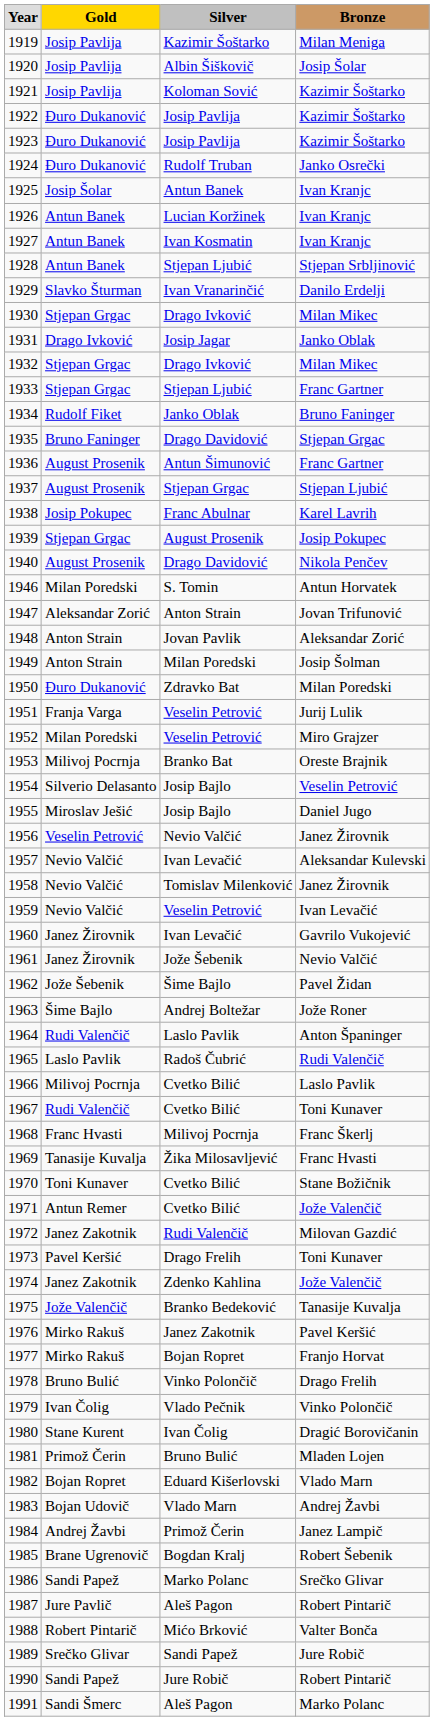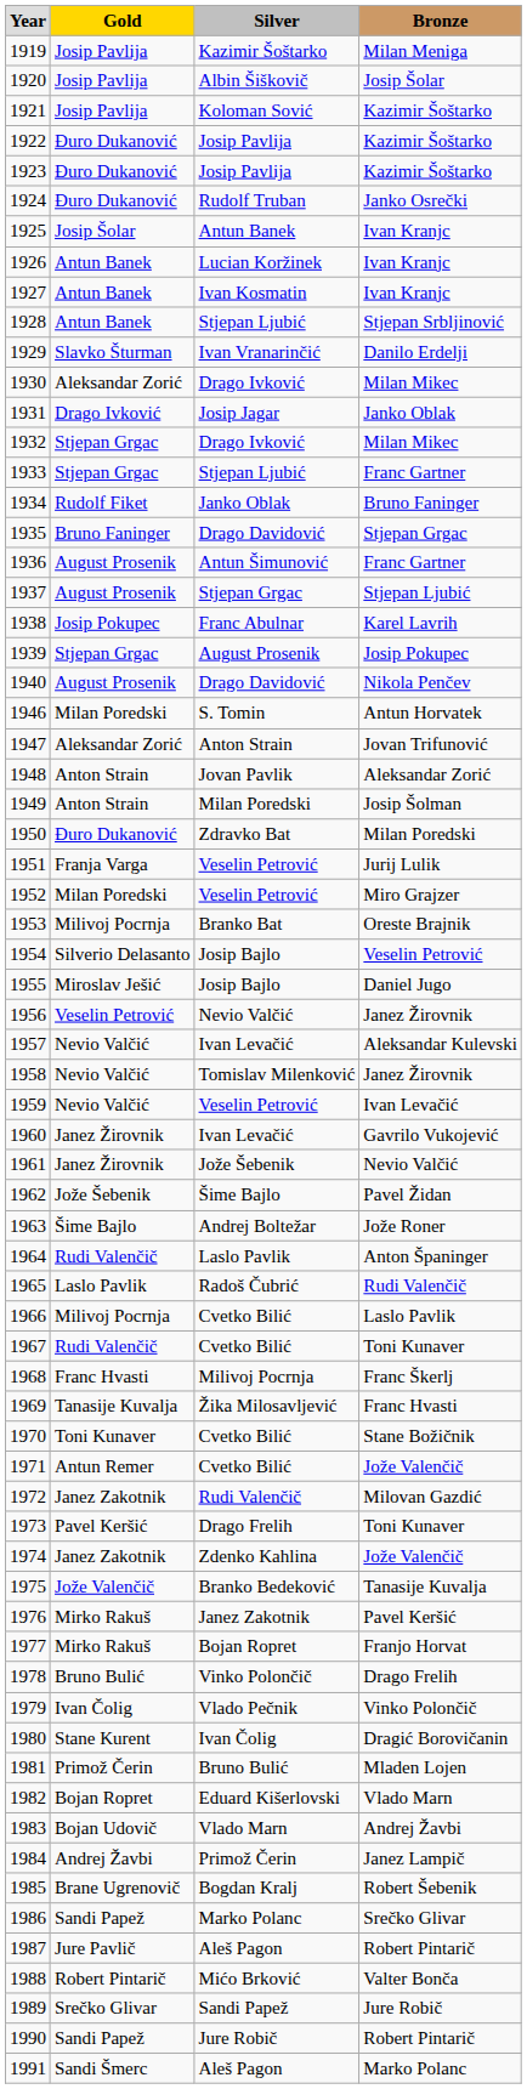 <table class="wikitable sortable" style="font-size:95%">
 <tr style="text-align:center; background:#e4e4e4; font-weight:bold;">
 <td style="background:#ddd; ">Year</td>
 <td style="background:gold; ">Gold</td>
 <td style="background:silver; ">Silver</td>
 <td style="background:#c96; ">Bronze</td>
 </tr>
 <tr>
 <td>1919</td>
 <td><a href='#'>Josip Pavlija</a></td>
 <td><a href='#'>Kazimir Šoštarko</a></td>
 <td><a href='#'>Milan Meniga</a></td>
 </tr>
 <tr>
 <td>1920</td>
 <td><a href='#'>Josip Pavlija</a></td>
 <td><a href='#'>Albin Šiškovič</a></td>
 <td><a href='#'>Josip Šolar</a></td>
 </tr>
 <tr>
 <td>1921</td>
 <td><a href='#'>Josip Pavlija</a></td>
 <td><a href='#'>Koloman Sović</a></td>
 <td><a href='#'>Kazimir Šoštarko</a></td>
 </tr>
 <tr>
 <td>1922</td>
 <td><a href='#'>Đuro Dukanović</a></td>
 <td><a href='#'>Josip Pavlija</a></td>
 <td><a href='#'>Kazimir Šoštarko</a></td>
 </tr>
 <tr>
 <td>1923</td>
 <td><a href='#'>Đuro Dukanović</a></td>
 <td><a href='#'>Josip Pavlija</a></td>
 <td><a href='#'>Kazimir Šoštarko</a></td>
 </tr>
 <tr>
 <td>1924</td>
 <td><a href='#'>Đuro Dukanović</a></td>
 <td><a href='#'>Rudolf Truban</a></td>
 <td><a href='#'>Janko Osrečki</a></td>
 </tr>
 <tr>
 <td>1925</td>
 <td><a href='#'>Josip Šolar</a></td>
 <td><a href='#'>Antun Banek</a></td>
 <td><a href='#'>Ivan Kranjc</a></td>
 </tr>
 <tr>
 <td>1926</td>
 <td><a href='#'>Antun Banek</a></td>
 <td><a href='#'>Lucian Koržinek</a></td>
 <td><a href='#'>Ivan Kranjc</a></td>
 </tr>
 <tr>
 <td>1927</td>
 <td><a href='#'>Antun Banek</a></td>
 <td><a href='#'>Ivan Kosmatin</a></td>
 <td><a href='#'>Ivan Kranjc</a></td>
 </tr>
 <tr>
 <td>1928</td>
 <td><a href='#'>Antun Banek</a></td>
 <td><a href='#'>Stjepan Ljubić</a></td>
 <td><a href='#'>Stjepan Srbljinović</a></td>
 </tr>
 <tr>
 <td>1929</td>
 <td><a href='#'>Slavko Šturman</a></td>
 <td><a href='#'>Ivan Vranarinčić</a></td>
 <td><a href='#'>Danilo Erdelji</a></td>
 </tr>
 <tr>
 <td>1930</td>
-<td><a href='#'>Stjepan Grgac</a></td>
+<td>Aleksandar Zorić</td>
 <td><a href='#'>Drago Ivković</a></td>
 <td><a href='#'>Milan Mikec</a></td>
 </tr>
 <tr>
 <td>1931</td>
 <td><a href='#'>Drago Ivković</a></td>
 <td><a href='#'>Josip Jagar</a></td>
 <td><a href='#'>Janko Oblak</a></td>
 </tr>
 <tr>
 <td>1932</td>
 <td><a href='#'>Stjepan Grgac</a></td>
 <td><a href='#'>Drago Ivković</a></td>
 <td><a href='#'>Milan Mikec</a></td>
 </tr>
 <tr>
 <td>1933</td>
 <td><a href='#'>Stjepan Grgac</a></td>
 <td><a href='#'>Stjepan Ljubić</a></td>
 <td><a href='#'>Franc Gartner</a></td>
 </tr>
 <tr>
 <td>1934</td>
 <td><a href='#'>Rudolf Fiket</a></td>
 <td><a href='#'>Janko Oblak</a></td>
 <td><a href='#'>Bruno Faninger</a></td>
 </tr>
 <tr>
 <td>1935</td>
 <td><a href='#'>Bruno Faninger</a></td>
 <td><a href='#'>Drago Davidović</a></td>
 <td><a href='#'>Stjepan Grgac</a></td>
 </tr>
 <tr>
 <td>1936</td>
 <td><a href='#'>August Prosenik</a></td>
 <td><a href='#'>Antun Šimunović</a></td>
 <td><a href='#'>Franc Gartner</a></td>
 </tr>
 <tr>
 <td>1937</td>
 <td><a href='#'>August Prosenik</a></td>
 <td><a href='#'>Stjepan Grgac</a></td>
 <td><a href='#'>Stjepan Ljubić</a></td>
 </tr>
 <tr>
 <td>1938</td>
 <td><a href='#'>Josip Pokupec</a></td>
 <td><a href='#'>Franc Abulnar</a></td>
 <td><a href='#'>Karel Lavrih</a></td>
 </tr>
 <tr>
 <td>1939</td>
 <td><a href='#'>Stjepan Grgac</a></td>
 <td><a href='#'>August Prosenik</a></td>
 <td><a href='#'>Josip Pokupec</a></td>
 </tr>
 <tr>
 <td>1940</td>
 <td><a href='#'>August Prosenik</a></td>
 <td><a href='#'>Drago Davidović</a></td>
 <td><a href='#'>Nikola Penčev</a></td>
 </tr>
 <tr>
 <td>1946</td>
 <td>Milan Poredski</td>
 <td>S. Tomin</td>
 <td>Antun Horvatek</td>
 </tr>
 <tr>
 <td>1947</td>
 <td>Aleksandar Zorić</td>
 <td>Anton Strain</td>
 <td>Jovan Trifunović</td>
 </tr>
 <tr>
 <td>1948</td>
 <td>Anton Strain</td>
 <td>Jovan Pavlik</td>
 <td>Aleksandar Zorić</td>
 </tr>
 <tr>
 <td>1949</td>
 <td>Anton Strain</td>
 <td>Milan Poredski</td>
 <td>Josip Šolman</td>
 </tr>
 <tr>
 <td>1950</td>
 <td><a href='#'>Đuro Dukanović</a></td>
 <td>Zdravko Bat</td>
 <td>Milan Poredski</td>
 </tr>
 <tr>
 <td>1951</td>
 <td>Franja Varga</td>
 <td><a href='#'>Veselin Petrović</a></td>
 <td>Jurij Lulik</td>
 </tr>
 <tr>
 <td>1952</td>
 <td>Milan Poredski</td>
 <td><a href='#'>Veselin Petrović</a></td>
 <td>Miro Grajzer</td>
 </tr>
 <tr>
 <td>1953</td>
 <td>Milivoj Pocrnja</td>
 <td>Branko Bat</td>
 <td>Oreste Brajnik</td>
 </tr>
 <tr>
 <td>1954</td>
 <td>Silverio Delasanto</td>
 <td>Josip Bajlo</td>
 <td><a href='#'>Veselin Petrović</a></td>
 </tr>
 <tr>
 <td>1955</td>
 <td>Miroslav Ješić</td>
 <td>Josip Bajlo</td>
 <td>Daniel Jugo</td>
 </tr>
 <tr>
 <td>1956</td>
 <td><a href='#'>Veselin Petrović</a></td>
 <td>Nevio Valčić</td>
 <td>Janez Žirovnik</td>
 </tr>
 <tr>
 <td>1957</td>
 <td>Nevio Valčić</td>
 <td>Ivan Levačić</td>
 <td>Aleksandar Kulevski</td>
 </tr>
 <tr>
 <td>1958</td>
 <td>Nevio Valčić</td>
 <td>Tomislav Milenković</td>
 <td>Janez Žirovnik</td>
 </tr>
 <tr>
 <td>1959</td>
 <td>Nevio Valčić</td>
 <td><a href='#'>Veselin Petrović</a></td>
 <td>Ivan Levačić</td>
 </tr>
 <tr>
 <td>1960</td>
 <td>Janez Žirovnik</td>
 <td>Ivan Levačić</td>
 <td>Gavrilo Vukojević</td>
 </tr>
 <tr>
 <td>1961</td>
 <td>Janez Žirovnik</td>
 <td>Jože Šebenik</td>
 <td>Nevio Valčić</td>
 </tr>
 <tr>
 <td>1962</td>
 <td>Jože Šebenik</td>
 <td>Šime Bajlo</td>
 <td>Pavel Židan</td>
 </tr>
 <tr>
 <td>1963</td>
 <td>Šime Bajlo</td>
 <td>Andrej Boltežar</td>
 <td>Jože Roner</td>
 </tr>
 <tr>
 <td>1964</td>
 <td><a href='#'>Rudi Valenčič</a></td>
 <td>Laslo Pavlik</td>
 <td>Anton Španinger</td>
 </tr>
 <tr>
 <td>1965</td>
 <td>Laslo Pavlik</td>
 <td>Radoš Čubrić</td>
 <td><a href='#'>Rudi Valenčič</a></td>
 </tr>
 <tr>
 <td>1966</td>
 <td>Milivoj Pocrnja</td>
 <td>Cvetko Bilić</td>
 <td>Laslo Pavlik</td>
 </tr>
 <tr>
 <td>1967</td>
 <td><a href='#'>Rudi Valenčič</a></td>
 <td>Cvetko Bilić</td>
 <td>Toni Kunaver</td>
 </tr>
 <tr>
 <td>1968</td>
 <td>Franc Hvasti</td>
 <td>Milivoj Pocrnja</td>
 <td>Franc Škerlj</td>
 </tr>
 <tr>
 <td>1969</td>
 <td>Tanasije Kuvalja</td>
 <td>Žika Milosavljević</td>
 <td>Franc Hvasti</td>
 </tr>
 <tr>
 <td>1970</td>
 <td>Toni Kunaver</td>
 <td>Cvetko Bilić</td>
 <td>Stane Božičnik</td>
 </tr>
 <tr>
 <td>1971</td>
 <td>Antun Remer</td>
 <td>Cvetko Bilić</td>
 <td><a href='#'>Jože Valenčič</a></td>
 </tr>
 <tr>
 <td>1972</td>
 <td>Janez Zakotnik</td>
 <td><a href='#'>Rudi Valenčič</a></td>
 <td>Milovan Gazdić</td>
 </tr>
 <tr>
 <td>1973</td>
 <td>Pavel Keršić</td>
 <td>Drago Frelih</td>
 <td>Toni Kunaver</td>
 </tr>
 <tr>
 <td>1974</td>
 <td>Janez Zakotnik</td>
 <td>Zdenko Kahlina</td>
 <td><a href='#'>Jože Valenčič</a></td>
 </tr>
 <tr>
 <td>1975</td>
 <td><a href='#'>Jože Valenčič</a></td>
 <td>Branko Bedeković</td>
 <td>Tanasije Kuvalja</td>
 </tr>
 <tr>
 <td>1976</td>
 <td>Mirko Rakuš</td>
 <td>Janez Zakotnik</td>
 <td>Pavel Keršić</td>
 </tr>
 <tr>
 <td>1977</td>
 <td>Mirko Rakuš</td>
 <td>Bojan Ropret</td>
 <td>Franjo Horvat</td>
 </tr>
 <tr>
 <td>1978</td>
 <td>Bruno Bulić</td>
 <td>Vinko Polončič</td>
 <td>Drago Frelih</td>
 </tr>
 <tr>
 <td>1979</td>
 <td>Ivan Čolig</td>
 <td>Vlado Pečnik</td>
 <td>Vinko Polončič</td>
 </tr>
 <tr>
 <td>1980</td>
 <td>Stane Kurent</td>
 <td>Ivan Čolig</td>
 <td>Dragić Borovičanin</td>
 </tr>
 <tr>
 <td>1981</td>
 <td>Primož Čerin</td>
 <td>Bruno Bulić</td>
 <td>Mladen Lojen</td>
 </tr>
 <tr>
 <td>1982</td>
 <td>Bojan Ropret</td>
 <td>Eduard Kišerlovski</td>
 <td>Vlado Marn</td>
 </tr>
 <tr>
 <td>1983</td>
 <td>Bojan Udovič</td>
 <td>Vlado Marn</td>
 <td>Andrej Žavbi</td>
 </tr>
 <tr>
 <td>1984</td>
 <td>Andrej Žavbi</td>
 <td>Primož Čerin</td>
 <td>Janez Lampič</td>
 </tr>
 <tr>
 <td>1985</td>
 <td>Brane Ugrenovič</td>
 <td>Bogdan Kralj</td>
 <td>Robert Šebenik</td>
 </tr>
 <tr>
 <td>1986</td>
 <td>Sandi Papež</td>
 <td>Marko Polanc</td>
 <td>Srečko Glivar</td>
 </tr>
 <tr>
 <td>1987</td>
 <td>Jure Pavlič</td>
 <td>Aleš Pagon</td>
 <td>Robert Pintarič</td>
 </tr>
 <tr>
 <td>1988</td>
 <td>Robert Pintarič</td>
 <td>Mićo Brković</td>
 <td>Valter Bonča</td>
 </tr>
 <tr>
 <td>1989</td>
 <td>Srečko Glivar</td>
 <td>Sandi Papež</td>
 <td>Jure Robič</td>
 </tr>
 <tr>
 <td>1990</td>
 <td>Sandi Papež</td>
 <td>Jure Robič</td>
 <td>Robert Pintarič</td>
 </tr>
 <tr>
 <td>1991</td>
 <td>Sandi Šmerc</td>
 <td>Aleš Pagon</td>
 <td>Marko Polanc</td>
 </tr>
 </table>
